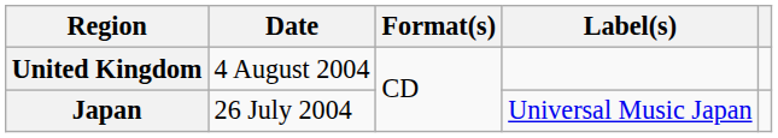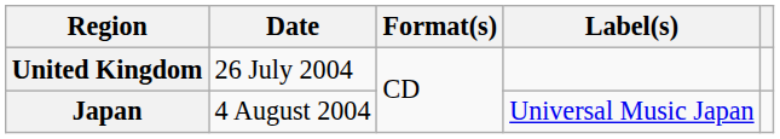 <table class="wikitable plainrowheaders">
 <tr>
 <th scope="col">Region</th>
 <th scope="col">Date</th>
 <th scope="col">Format(s)</th>
 <th scope="col">Label(s)</th>
 <th scope="col"></th>
 </tr>
 <tr>
 <th scope="row">United Kingdom</th>
-<td>4 August 2004</td>
+<td>26 July 2004</td>
 <td rowspan="2">CD</td>
 <td></td>
 <td></td>
 </tr>
 <tr>
 <th scope="row">Japan</th>
-<td>26 July 2004</td>
+<td>4 August 2004</td>
 <td><a href='#'>Universal Music Japan</a></td>
 <td></td>
 </tr>
 </table>
